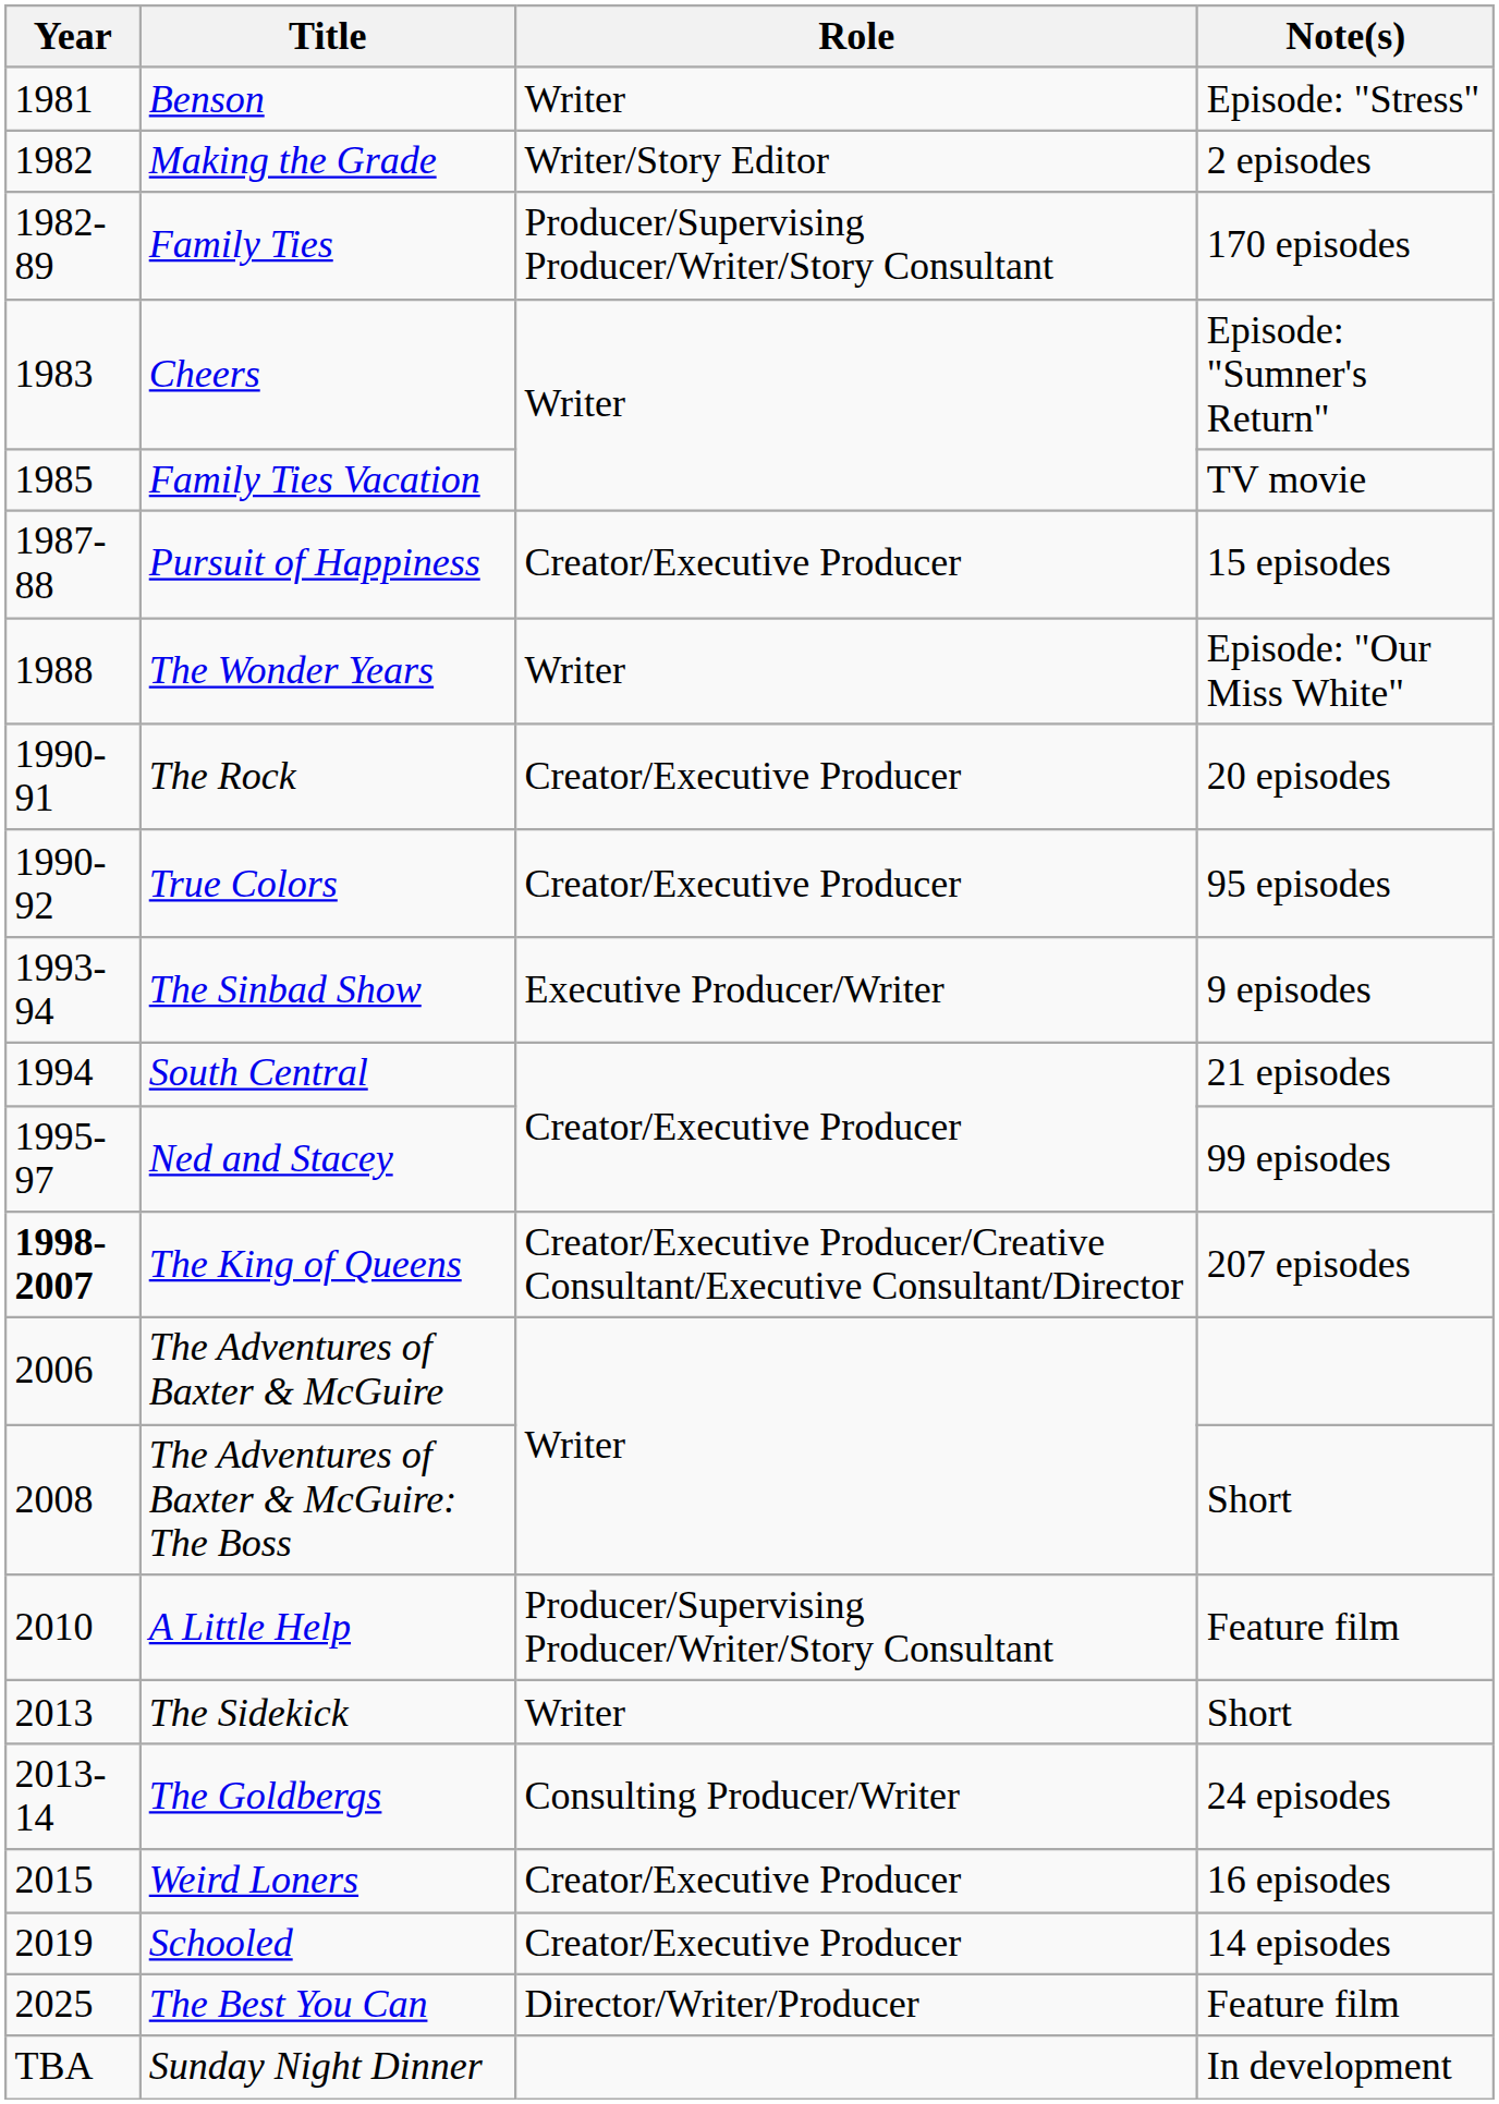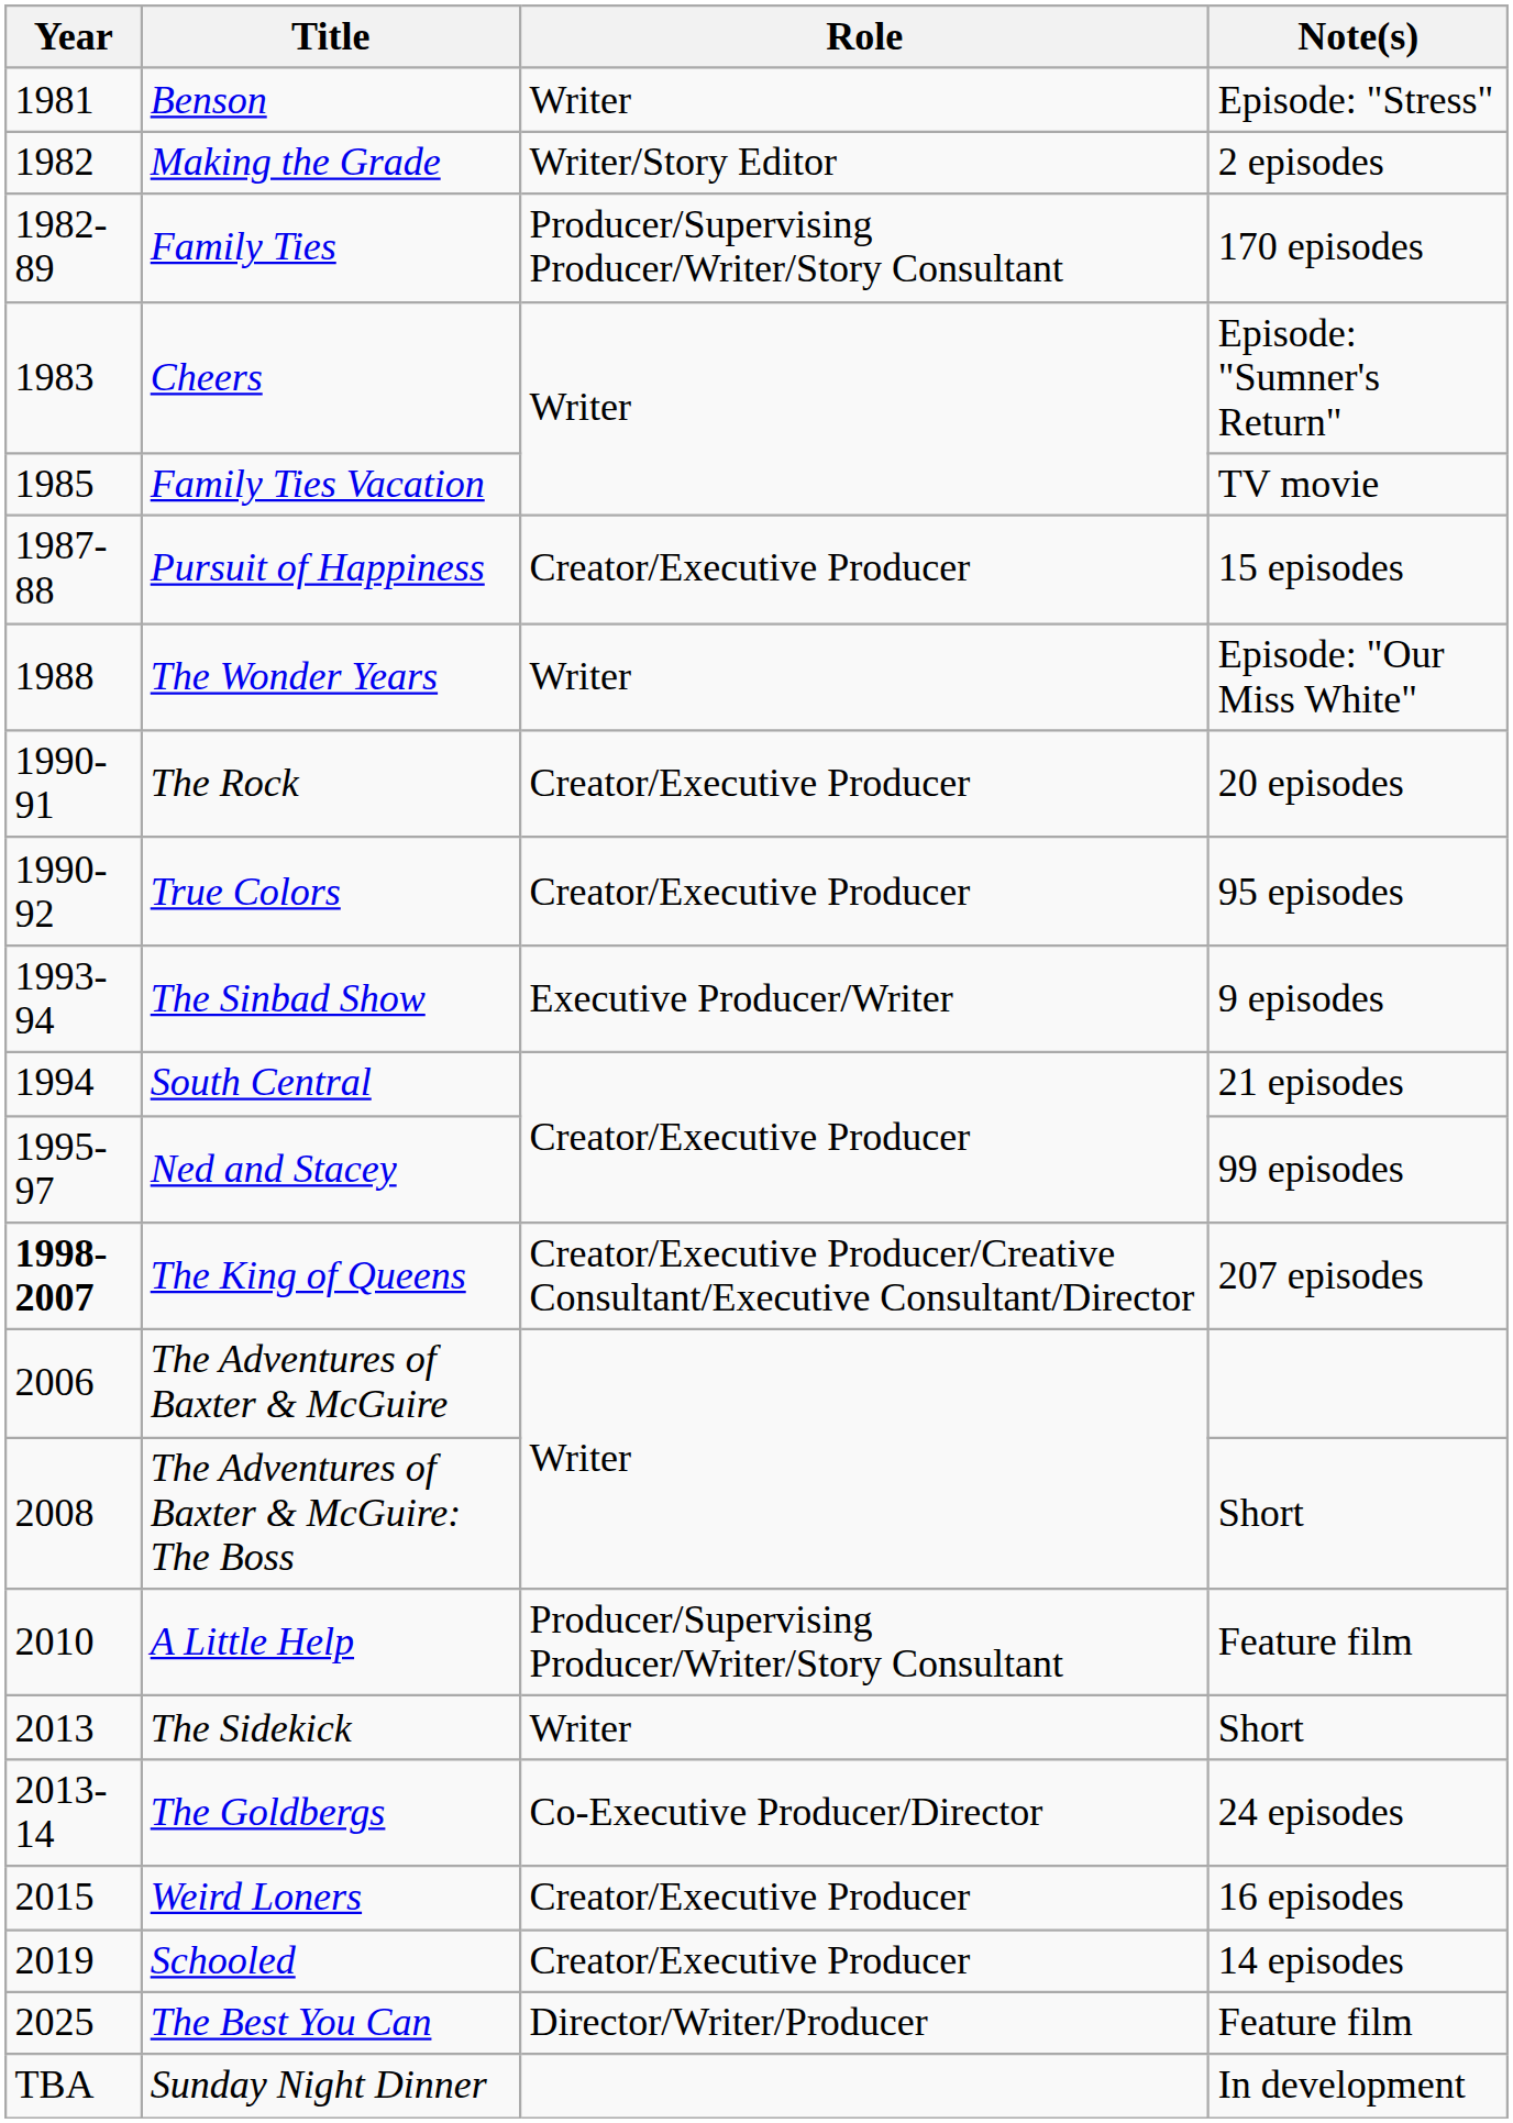 <table class="wikitable sortable">
 <tr>
 <th>Year</th>
 <th>Title</th>
 <th>Role</th>
 <th>Note(s)</th>
 </tr>
 <tr>
 <td>1981</td>
 <td><em><a href='#'>Benson</a></em></td>
 <td>Writer</td>
 <td>Episode: "Stress"</td>
 </tr>
 <tr>
 <td>1982</td>
 <td><em><a href='#'>Making the Grade</a></em></td>
 <td>Writer/Story Editor</td>
 <td>2 episodes</td>
 </tr>
 <tr>
 <td>1982-89</td>
 <td><em><a href='#'>Family Ties</a></em></td>
 <td>Producer/Supervising Producer/Writer/Story Consultant</td>
 <td>170 episodes</td>
 </tr>
 <tr>
 <td>1983</td>
 <td><em><a href='#'>Cheers</a></em></td>
 <td rowspan=2>Writer</td>
 <td>Episode: "Sumner's Return"</td>
 </tr>
 <tr>
 <td>1985</td>
 <td><em><a href='#'>Family Ties Vacation</a></em></td>
 <td>TV movie</td>
 </tr>
 <tr>
 <td>1987-88</td>
 <td><em><a href='#'>Pursuit of Happiness</a></em></td>
 <td>Creator/Executive Producer</td>
 <td>15 episodes</td>
 </tr>
 <tr>
 <td>1988</td>
 <td><em><a href='#'>The Wonder Years</a></em></td>
 <td>Writer</td>
 <td>Episode: "Our Miss White"</td>
 </tr>
 <tr>
 <td>1990-91</td>
 <td><em>The Rock</em></td>
 <td>Creator/Executive Producer</td>
 <td>20 episodes</td>
 </tr>
 <tr>
 <td>1990-92</td>
 <td><em><a href='#'>True Colors</a></em></td>
 <td>Creator/Executive Producer</td>
 <td>95 episodes</td>
 </tr>
 <tr>
 <td>1993-94</td>
 <td><em><a href='#'>The Sinbad Show</a></em></td>
 <td>Executive Producer/Writer</td>
 <td>9 episodes</td>
 </tr>
 <tr>
 <td>1994</td>
 <td><em><a href='#'>South Central</a></em></td>
 <td rowspan=2>Creator/Executive Producer</td>
 <td>21 episodes</td>
 </tr>
 <tr>
 <td>1995-97</td>
 <td><em><a href='#'>Ned and Stacey</a></em></td>
 <td>99 episodes</td>
 </tr>
 <tr>
 <td><strong>1998-2007</strong></td>
 <td><em><a href='#'>The King of Queens</a></em></td>
 <td>Creator/Executive Producer/Creative Consultant/Executive Consultant/Director</td>
 <td>207 episodes</td>
 </tr>
 <tr>
 <td>2006</td>
 <td><em>The Adventures of Baxter & McGuire</em></td>
 <td rowspan=2>Writer</td>
 <td></td>
 </tr>
 <tr>
 <td>2008</td>
 <td><em>The Adventures of Baxter & McGuire: The Boss</em></td>
 <td>Short</td>
 </tr>
 <tr>
 <td>2010</td>
 <td><em><a href='#'>A Little Help</a></em></td>
 <td>Producer/Supervising Producer/Writer/Story Consultant</td>
 <td>Feature film</td>
 </tr>
 <tr>
 <td>2013</td>
 <td><em>The Sidekick</em></td>
 <td>Writer</td>
 <td>Short</td>
 </tr>
 <tr>
 <td>2013-14</td>
 <td><em><a href='#'>The Goldbergs</a></em></td>
-<td>Consulting Producer/Writer</td>
+<td>Co-Executive Producer/Director</td>
 <td>24 episodes</td>
 </tr>
 <tr>
 <td>2015</td>
 <td><em><a href='#'>Weird Loners</a></em></td>
 <td>Creator/Executive Producer</td>
 <td>16 episodes</td>
 </tr>
 <tr>
 <td>2019</td>
 <td><em><a href='#'>Schooled</a></em></td>
 <td>Creator/Executive Producer</td>
 <td>14 episodes</td>
 </tr>
 <tr>
 <td>2025</td>
 <td><em><a href='#'>The Best You Can</a></em></td>
 <td>Director/Writer/Producer</td>
 <td>Feature film</td>
 </tr>
 <tr>
 <td>TBA</td>
 <td><em>Sunday Night Dinner</em></td>
 <td></td>
 <td>In development</td>
 </tr>
 </table>
